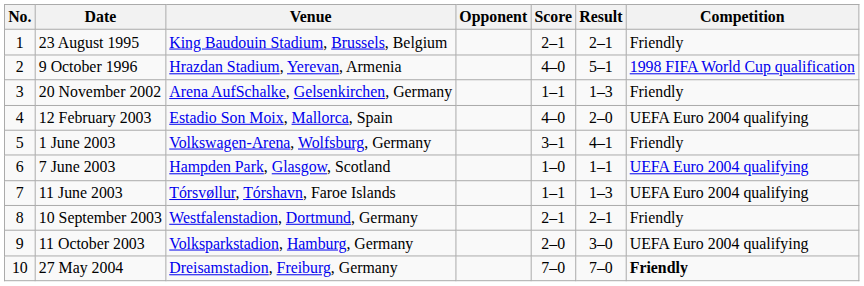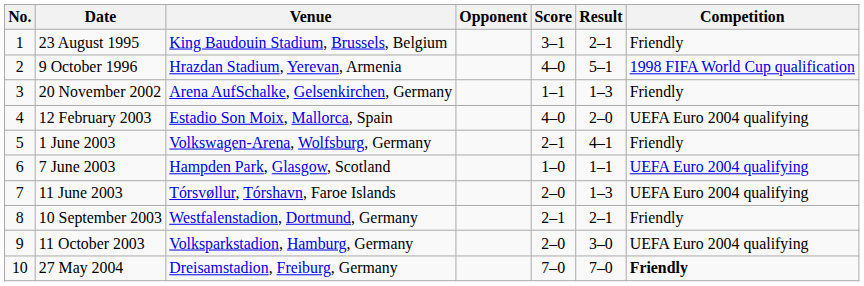 <table class="wikitable sortable">
 <tr>
 <th scope="col">No.</th>
 <th scope="col">Date</th>
 <th scope="col">Venue</th>
 <th scope="col">Opponent</th>
 <th scope="col">Score</th>
 <th scope="col">Result</th>
 <th scope="col">Competition</th>
 </tr>
 <tr>
 <td align="center">1</td>
 <td>23 August 1995</td>
 <td><a href='#'>King Baudouin Stadium</a>, <a href='#'>Brussels</a>, Belgium</td>
 <td></td>
-<td align="center">2–1</td>
+<td align="center">3–1</td>
 <td align="center">2–1</td>
 <td>Friendly</td>
 </tr>
 <tr>
 <td align="center">2</td>
 <td>9 October 1996</td>
 <td><a href='#'>Hrazdan Stadium</a>, <a href='#'>Yerevan</a>, Armenia</td>
 <td></td>
 <td align="center">4–0</td>
 <td align="center">5–1</td>
 <td><a href='#'>1998 FIFA World Cup qualification</a></td>
 </tr>
 <tr>
 <td align="center">3</td>
 <td>20 November 2002</td>
 <td><a href='#'>Arena AufSchalke</a>, <a href='#'>Gelsenkirchen</a>, Germany</td>
 <td></td>
 <td align="center">1–1</td>
 <td align="center">1–3</td>
 <td>Friendly</td>
 </tr>
 <tr>
 <td align="center">4</td>
 <td>12 February 2003</td>
 <td><a href='#'>Estadio Son Moix</a>, <a href='#'>Mallorca</a>, Spain</td>
 <td></td>
 <td align="center">4–0</td>
 <td align="center">2–0</td>
 <td>UEFA Euro 2004 qualifying</td>
 </tr>
 <tr>
 <td align="center">5</td>
 <td>1 June 2003</td>
 <td><a href='#'>Volkswagen-Arena</a>, <a href='#'>Wolfsburg</a>, Germany</td>
 <td></td>
-<td align="center">3–1</td>
+<td align="center">2–1</td>
 <td align="center">4–1</td>
 <td>Friendly</td>
 </tr>
 <tr>
 <td align="center">6</td>
 <td>7 June 2003</td>
 <td><a href='#'>Hampden Park</a>, <a href='#'>Glasgow</a>, Scotland</td>
 <td></td>
 <td align="center">1–0</td>
 <td align="center">1–1</td>
 <td><a href='#'>UEFA Euro 2004 qualifying</a></td>
 </tr>
 <tr>
 <td align="center">7</td>
 <td>11 June 2003</td>
 <td><a href='#'>Tórsvøllur</a>, <a href='#'>Tórshavn</a>, Faroe Islands</td>
 <td></td>
-<td align="center">1–1</td>
+<td align="center">2–0</td>
 <td align="center">1–3</td>
 <td>UEFA Euro 2004 qualifying</td>
 </tr>
 <tr>
 <td align="center">8</td>
 <td>10 September 2003</td>
 <td><a href='#'>Westfalenstadion</a>, <a href='#'>Dortmund</a>, Germany</td>
 <td></td>
 <td align="center">2–1</td>
 <td align="center">2–1</td>
 <td>Friendly</td>
 </tr>
 <tr>
 <td align="center">9</td>
 <td>11 October 2003</td>
 <td><a href='#'>Volksparkstadion</a>, <a href='#'>Hamburg</a>, Germany</td>
 <td></td>
 <td align="center">2–0</td>
 <td align="center">3–0</td>
 <td>UEFA Euro 2004 qualifying</td>
 </tr>
 <tr>
 <td align="center">10</td>
 <td>27 May 2004</td>
 <td><a href='#'>Dreisamstadion</a>, <a href='#'>Freiburg</a>, Germany</td>
 <td></td>
 <td align="center">7–0</td>
 <td align="center">7–0</td>
 <td><strong>Friendly</strong></td>
 </tr>
 </table>
